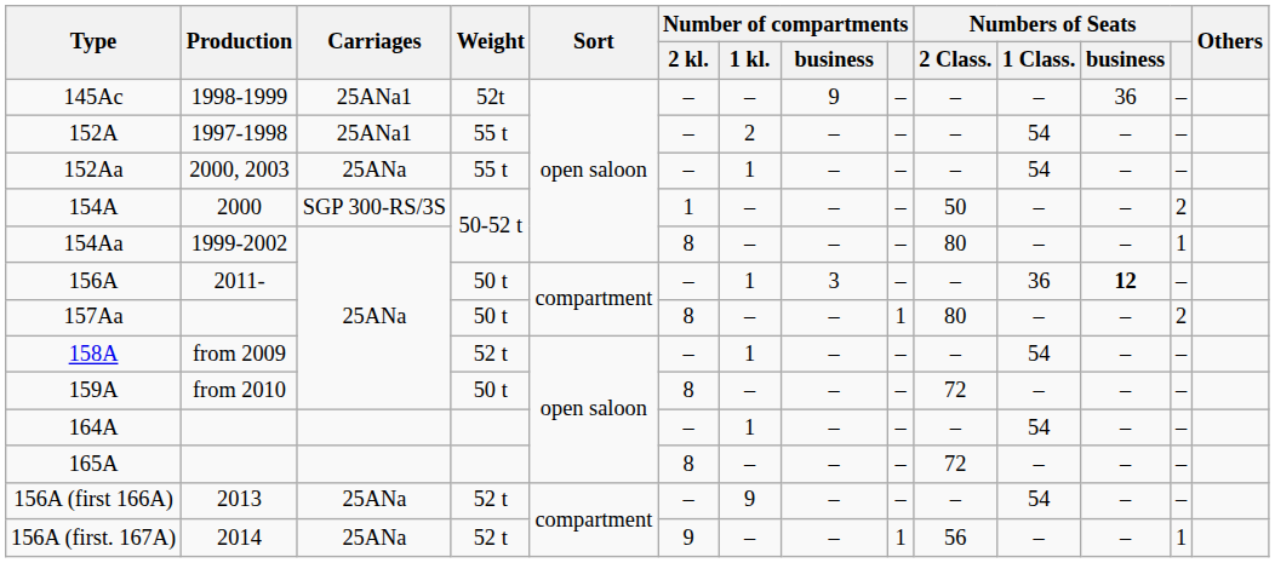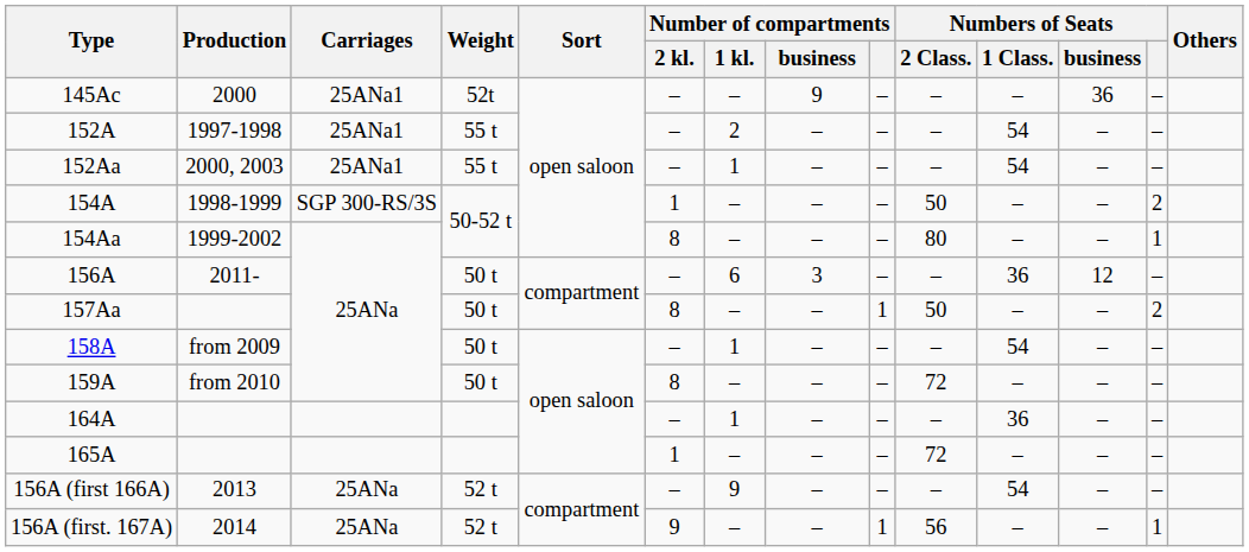 <table class="wikitable sortable" style="text-align:center; font-size:85%;">
 <tr>
 <th rowspan=2>Type</th>
 <th rowspan=2>Production</th>
 <th rowspan=2>Carriages</th>
 <th rowspan=2>Weight</th>
 <th rowspan=2>Sort</th>
 <th colspan=4>Number of compartments</th>
 <th colspan=4>Numbers of Seats</th>
 <th rowspan=2>Others</th>
 </tr>
 <tr>
 <th>2 kl.</th>
 <th>1 kl.</th>
 <th>business</th>
 <th></th>
 <th>2 Class.</th>
 <th>1 Class.</th>
 <th>business</th>
 <th></th>
 </tr>
 <tr>
 <td>145Ac</td>
-<td>1998-1999</td>
+<td>2000</td>
 <td>25ANa1</td>
 <td>52t</td>
 <td rowspan="5">open saloon</td>
 <td>–</td>
 <td>–</td>
 <td>9</td>
 <td>–</td>
 <td>–</td>
 <td>–</td>
 <td>36</td>
 <td>–</td>
 <td></td>
 </tr>
 <tr>
 <td>152A</td>
 <td>1997-1998</td>
 <td>25ANa1</td>
 <td>55 t</td>
 <td>–</td>
 <td>2</td>
 <td>–</td>
 <td>–</td>
 <td>–</td>
 <td>54</td>
 <td>–</td>
 <td>–</td>
 <td></td>
 </tr>
 <tr>
 <td>152Aa</td>
 <td>2000, 2003</td>
-<td>25ANa</td>
+<td>25ANa1</td>
 <td>55 t</td>
 <td>–</td>
 <td>1</td>
 <td>–</td>
 <td>–</td>
 <td>–</td>
 <td>54</td>
 <td>–</td>
 <td>–</td>
 <td></td>
 </tr>
 <tr>
 <td>154A</td>
-<td>2000</td>
+<td>1998-1999</td>
 <td>SGP 300-RS/3S</td>
 <td rowspan=2>50-52 t</td>
 <td>1</td>
 <td>–</td>
 <td>–</td>
 <td>–</td>
 <td>50</td>
 <td>–</td>
 <td>–</td>
 <td>2</td>
 <td></td>
 </tr>
 <tr>
 <td>154Aa</td>
 <td>1999-2002</td>
 <td rowspan="5">25ANa</td>
 <td>8</td>
 <td>–</td>
 <td>–</td>
 <td>–</td>
 <td>80</td>
 <td>–</td>
 <td>–</td>
 <td>1</td>
 <td></td>
 </tr>
 <tr>
 <td>156A</td>
 <td>2011-</td>
 <td>50 t</td>
 <td rowspan="2">compartment</td>
 <td>–</td>
-<td>1</td>
+<td>6</td>
 <td>3</td>
 <td>–</td>
 <td>–</td>
 <td>36</td>
-<td><strong>12</strong></td>
+<td>12</td>
 <td>–</td>
 <td></td>
 </tr>
 <tr>
 <td>157Aa</td>
 <td></td>
 <td>50 t</td>
 <td>8</td>
 <td>–</td>
 <td>–</td>
 <td>1</td>
-<td>80</td>
+<td>50</td>
 <td>–</td>
 <td>–</td>
 <td>2</td>
 <td></td>
 </tr>
 <tr>
 <td><a href='#'>158A</a></td>
 <td>from 2009</td>
-<td>52 t</td>
+<td>50 t</td>
 <td rowspan="4">open saloon</td>
 <td>–</td>
 <td>1</td>
 <td>–</td>
 <td>–</td>
 <td>–</td>
 <td>54</td>
 <td>–</td>
 <td>–</td>
 <td></td>
 </tr>
 <tr>
 <td>159A</td>
 <td>from 2010</td>
 <td>50 t</td>
 <td>8</td>
 <td>–</td>
 <td>–</td>
 <td>–</td>
 <td>72</td>
 <td>–</td>
 <td>–</td>
 <td>–</td>
 <td></td>
 </tr>
 <tr>
 <td>164A</td>
 <td></td>
 <td></td>
 <td></td>
 <td>–</td>
 <td>1</td>
 <td>–</td>
 <td>–</td>
 <td>–</td>
-<td>54</td>
+<td>36</td>
 <td>–</td>
 <td>–</td>
 <td></td>
 </tr>
 <tr>
 <td>165A</td>
 <td></td>
 <td></td>
 <td></td>
-<td>8</td>
+<td>1</td>
 <td>–</td>
 <td>–</td>
 <td>–</td>
 <td>72</td>
 <td>–</td>
 <td>–</td>
 <td>–</td>
 <td></td>
 </tr>
 <tr>
 <td>156A (first 166A)</td>
 <td>2013</td>
 <td>25ANa</td>
 <td>52 t</td>
 <td rowspan="2">compartment</td>
 <td>–</td>
 <td>9</td>
 <td>–</td>
 <td>–</td>
 <td>–</td>
 <td>54</td>
 <td>–</td>
 <td>–</td>
 <td></td>
 </tr>
 <tr>
 <td>156A (first. 167A)</td>
 <td>2014</td>
 <td>25ANa</td>
 <td>52 t</td>
 <td>9</td>
 <td>–</td>
 <td>–</td>
 <td>1</td>
 <td>56</td>
 <td>–</td>
 <td>–</td>
 <td>1</td>
 <td></td>
 </tr>
 </table>
